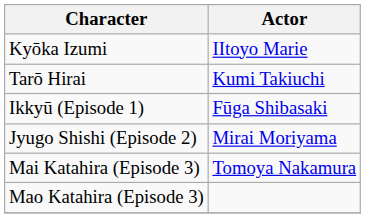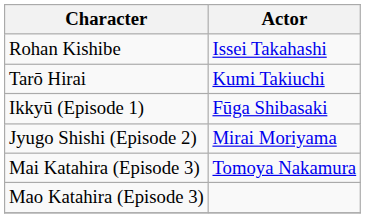 <table class="wikitable">
 <tr>
 <th>Character</th>
 <th>Actor</th>
 </tr>
 <tr>
-<td>Kyōka Izumi</td>
-<td><a href='#'>IItoyo Marie</a></td>
+<td>Rohan Kishibe</td>
+<td><a href='#'>Issei Takahashi</a></td>
 </tr>
 <tr>
 <td>Tarō Hirai</td>
 <td><a href='#'>Kumi Takiuchi</a></td>
 </tr>
 <tr>
 <td>Ikkyū (Episode 1)</td>
 <td><a href='#'>Fūga Shibasaki</a></td>
 </tr>
 <tr>
 <td>Jyugo Shishi (Episode 2)</td>
 <td><a href='#'>Mirai Moriyama</a></td>
 </tr>
 <tr>
 <td>Mai Katahira (Episode 3)</td>
 <td><a href='#'>Tomoya Nakamura</a></td>
 </tr>
 <tr>
 <td>Mao Katahira (Episode 3)</td>
 <td></td>
 </tr>
 <tr>
 </tr>
 </table>
